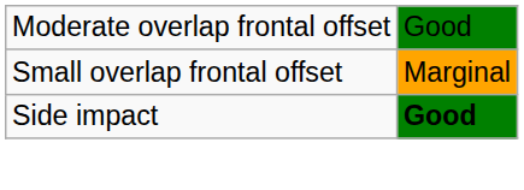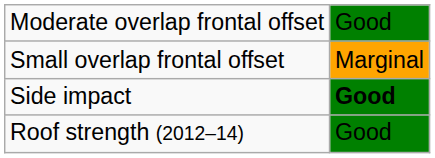 <table class="wikitable">
 <tr>
 <td>Moderate overlap frontal offset</td>
 <td style="background: green">Good</td>
 </tr>
 <tr>
 <td>Small overlap frontal offset</td>
 <td style="background: orange">Marginal</td>
 </tr>
 <tr>
 <td>Side impact</td>
 <td style="background: green"><strong>Good</strong></td>
 </tr>
+<tr>
+<td>Roof strength <small>(2012–14)</small></td>
+<td style="background: green">Good</td>
+</tr>
 </table>
